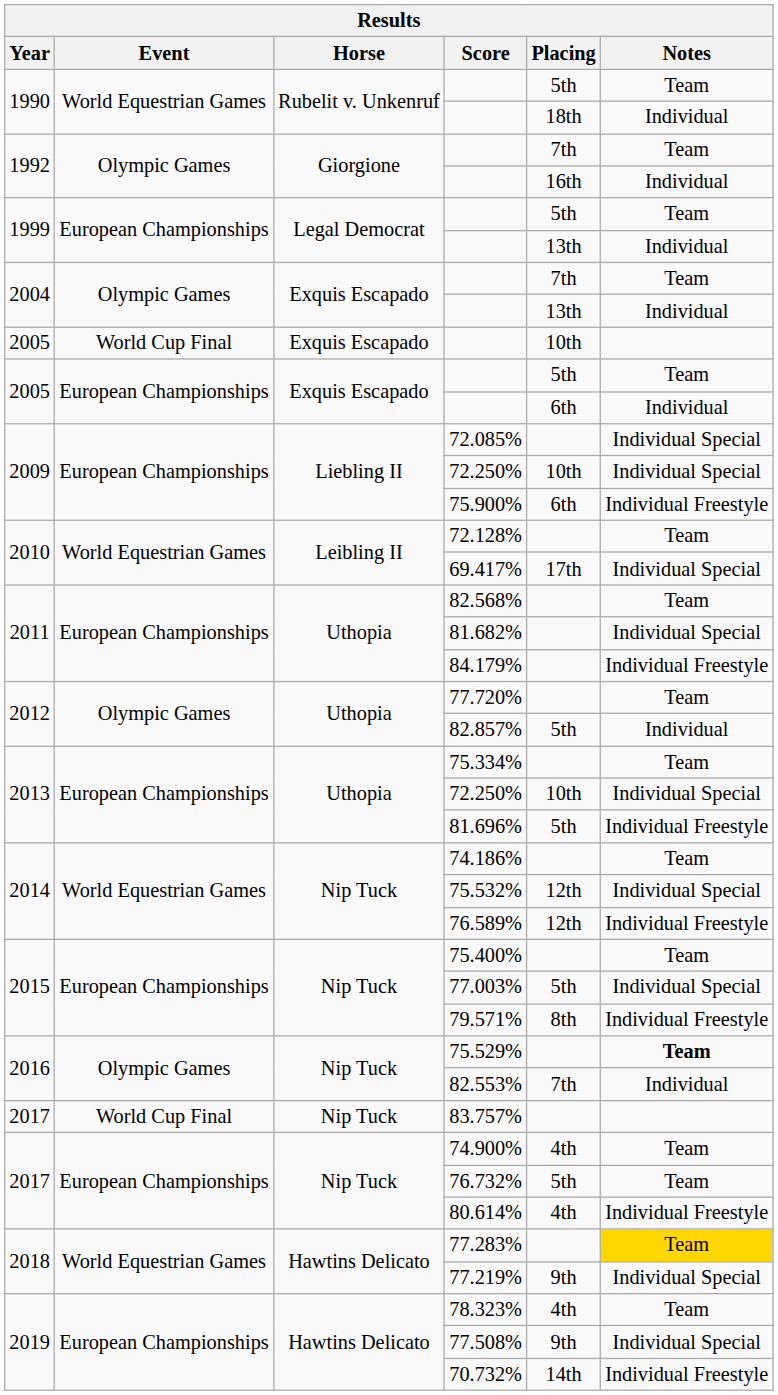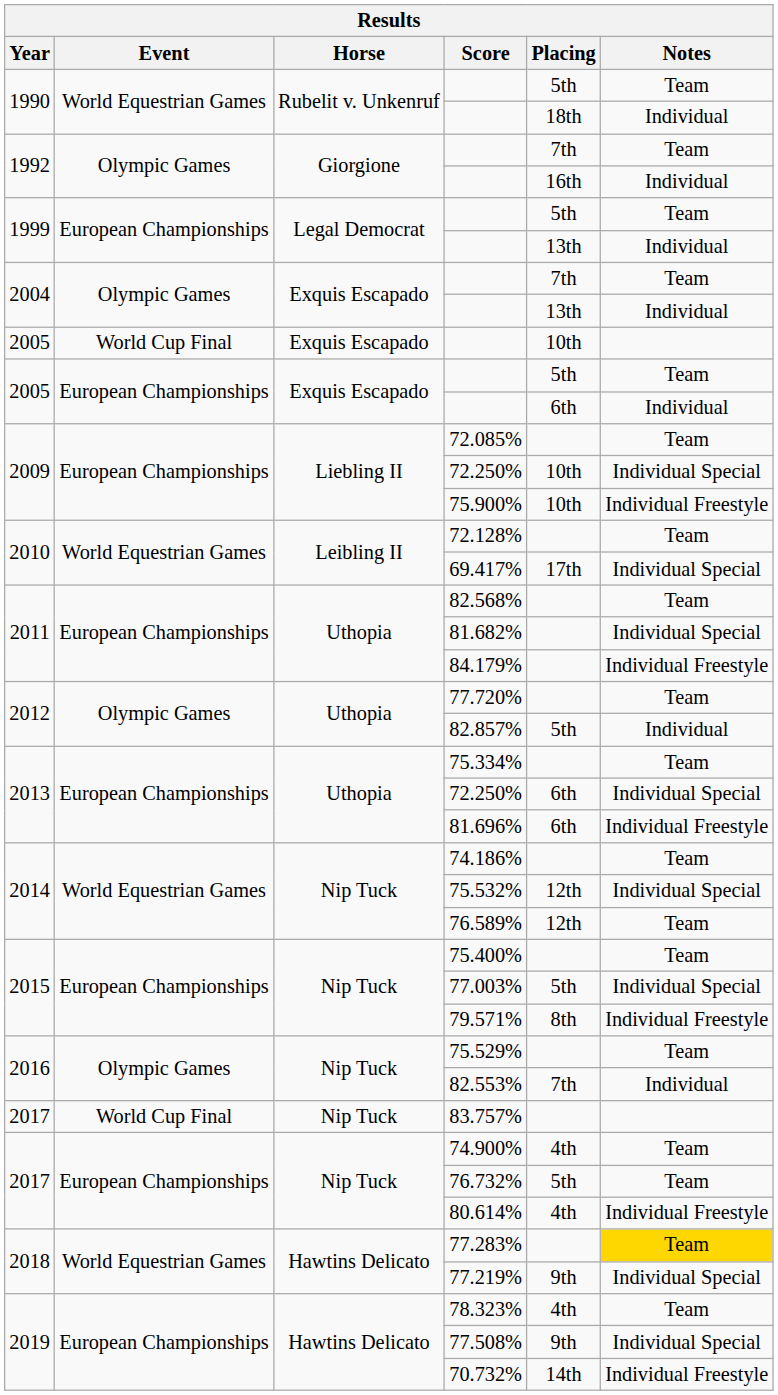 <table class="wikitable" style="text-align:center">
 <tr>
 <th colspan="12" align="center"><strong>Results</strong></th>
 </tr>
 <tr>
 <th>Year</th>
 <th>Event</th>
 <th>Horse</th>
 <th>Score</th>
 <th>Placing</th>
 <th>Notes</th>
 </tr>
 <tr>
 <td rowspan="2">1990</td>
 <td rowspan="2">World Equestrian Games</td>
 <td rowspan="2">Rubelit v. Unkenruf</td>
 <td></td>
 <td>5th</td>
 <td>Team</td>
 </tr>
 <tr>
 <td></td>
 <td>18th</td>
 <td>Individual</td>
 </tr>
 <tr>
 <td rowspan="2">1992</td>
 <td rowspan="2">Olympic Games</td>
 <td rowspan="2">Giorgione</td>
 <td></td>
 <td>7th</td>
 <td>Team</td>
 </tr>
 <tr>
 <td></td>
 <td>16th</td>
 <td>Individual</td>
 </tr>
 <tr>
 <td rowspan="2">1999</td>
 <td rowspan="2">European Championships</td>
 <td rowspan="2">Legal Democrat</td>
 <td></td>
 <td>5th</td>
 <td>Team</td>
 </tr>
 <tr>
 <td></td>
 <td>13th</td>
 <td>Individual</td>
 </tr>
 <tr>
 <td rowspan="2">2004</td>
 <td rowspan="2">Olympic Games</td>
 <td rowspan="2">Exquis Escapado</td>
 <td></td>
 <td>7th</td>
 <td>Team</td>
 </tr>
 <tr>
 <td></td>
 <td>13th</td>
 <td>Individual</td>
 </tr>
 <tr>
 <td>2005</td>
 <td>World Cup Final</td>
 <td>Exquis Escapado</td>
 <td></td>
 <td>10th</td>
 <td></td>
 </tr>
 <tr>
 <td rowspan="2">2005</td>
 <td rowspan="2">European Championships</td>
 <td rowspan="2">Exquis Escapado</td>
 <td></td>
 <td>5th</td>
 <td>Team</td>
 </tr>
 <tr>
 <td></td>
 <td>6th</td>
 <td>Individual</td>
 </tr>
 <tr>
 <td rowspan="3">2009</td>
 <td rowspan="3">European Championships</td>
 <td rowspan="3">Liebling II</td>
 <td>72.085%</td>
 <td></td>
-<td>Individual Special</td>
+<td>Team</td>
 </tr>
 <tr>
 <td>72.250%</td>
 <td>10th</td>
 <td>Individual Special</td>
 </tr>
 <tr>
 <td>75.900%</td>
-<td>6th</td>
+<td>10th</td>
 <td>Individual Freestyle</td>
 </tr>
 <tr>
 <td rowspan="2">2010</td>
 <td rowspan="2">World Equestrian Games</td>
 <td rowspan="2">Leibling II</td>
 <td>72.128%</td>
 <td></td>
 <td>Team</td>
 </tr>
 <tr>
 <td>69.417%</td>
 <td>17th</td>
 <td>Individual Special</td>
 </tr>
 <tr>
 <td rowspan="3">2011</td>
 <td rowspan="3">European Championships</td>
 <td rowspan="3">Uthopia</td>
 <td>82.568%</td>
 <td></td>
 <td>Team</td>
 </tr>
 <tr>
 <td>81.682%</td>
 <td></td>
 <td>Individual Special</td>
 </tr>
 <tr>
 <td>84.179%</td>
 <td></td>
 <td>Individual Freestyle</td>
 </tr>
 <tr>
 <td rowspan="2">2012</td>
 <td rowspan="2">Olympic Games</td>
 <td rowspan="2">Uthopia</td>
 <td>77.720%</td>
 <td></td>
 <td>Team</td>
 </tr>
 <tr>
 <td>82.857%</td>
 <td>5th</td>
 <td>Individual</td>
 </tr>
 <tr>
 <td rowspan="3">2013</td>
 <td rowspan="3">European Championships</td>
 <td rowspan="3">Uthopia</td>
 <td>75.334%</td>
 <td></td>
 <td>Team</td>
 </tr>
 <tr>
 <td>72.250%</td>
-<td>10th</td>
+<td>6th</td>
 <td>Individual Special</td>
 </tr>
 <tr>
 <td>81.696%</td>
-<td>5th</td>
+<td>6th</td>
 <td>Individual Freestyle</td>
 </tr>
 <tr>
 <td rowspan="3">2014</td>
 <td rowspan="3">World Equestrian Games</td>
 <td rowspan="3">Nip Tuck</td>
 <td>74.186%</td>
 <td></td>
 <td>Team</td>
 </tr>
 <tr>
 <td>75.532%</td>
 <td>12th</td>
 <td>Individual Special</td>
 </tr>
 <tr>
 <td>76.589%</td>
 <td>12th</td>
-<td>Individual Freestyle</td>
+<td>Team</td>
 </tr>
 <tr>
 <td rowspan="3">2015</td>
 <td rowspan="3">European Championships</td>
 <td rowspan="3">Nip Tuck</td>
 <td>75.400%</td>
 <td></td>
 <td>Team</td>
 </tr>
 <tr>
 <td>77.003%</td>
 <td>5th</td>
 <td>Individual Special</td>
 </tr>
 <tr>
 <td>79.571%</td>
 <td>8th</td>
 <td>Individual Freestyle</td>
 </tr>
 <tr>
 <td rowspan="2">2016</td>
 <td rowspan="2">Olympic Games</td>
 <td rowspan="2">Nip Tuck</td>
 <td>75.529%</td>
 <td></td>
-<td><strong>Team</strong></td>
+<td>Team</td>
 </tr>
 <tr>
 <td>82.553%</td>
 <td>7th</td>
 <td>Individual</td>
 </tr>
 <tr>
 <td>2017</td>
 <td>World Cup Final</td>
 <td>Nip Tuck</td>
 <td>83.757%</td>
 <td></td>
 <td></td>
 </tr>
 <tr>
 <td rowspan="3">2017</td>
 <td rowspan="3">European Championships</td>
 <td rowspan="3">Nip Tuck</td>
 <td>74.900%</td>
 <td>4th</td>
 <td>Team</td>
 </tr>
 <tr>
 <td>76.732%</td>
 <td>5th</td>
 <td>Team</td>
 </tr>
 <tr>
 <td>80.614%</td>
 <td>4th</td>
 <td>Individual Freestyle</td>
 </tr>
 <tr>
 <td rowspan="2">2018</td>
 <td rowspan="2">World Equestrian Games</td>
 <td rowspan="2">Hawtins Delicato</td>
 <td>77.283%</td>
 <td></td>
 <td style="background: gold;">Team</td>
 </tr>
 <tr>
 <td>77.219%</td>
 <td>9th</td>
 <td>Individual Special</td>
 </tr>
 <tr>
 <td rowspan="3">2019</td>
 <td rowspan="3">European Championships</td>
 <td rowspan="3">Hawtins Delicato</td>
 <td>78.323%</td>
 <td>4th</td>
 <td>Team</td>
 </tr>
 <tr>
 <td>77.508%</td>
 <td>9th</td>
 <td>Individual Special</td>
 </tr>
 <tr>
 <td>70.732%</td>
 <td>14th</td>
 <td>Individual Freestyle</td>
 </tr>
 </table>
